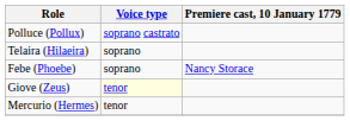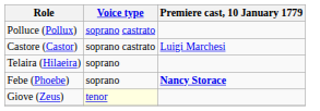 <table class="wikitable">
 <tr>
 <th>Role</th>
 <th><a href='#'>Voice type</a></th>
 <th>Premiere cast, 10 January 1779</th>
 </tr>
 <tr>
 <td>Polluce (<a href='#'>Pollux</a>)</td>
 <td><a href='#'>soprano</a> <a href='#'>castrato</a></td>
 <td></td>
 </tr>
 <tr>
+<td>Castore (<a href='#'>Castor</a>)</td>
+<td>soprano castrato</td>
+<td><a href='#'>Luigi Marchesi</a></td>
+</tr>
+<tr>
 <td>Telaira (<a href='#'>Hilaeira</a>)</td>
 <td>soprano</td>
 <td></td>
 </tr>
 <tr>
 <td>Febe (<a href='#'>Phoebe</a>)</td>
 <td>soprano</td>
-<td><a href='#'>Nancy Storace</a></td>
+<td><strong><a href='#'>Nancy Storace</a></strong></td>
 </tr>
 <tr>
 <td>Giove (<a href='#'>Zeus</a>)</td>
 <td style="background: lightyellow;"><a href='#'>tenor</a></td>
 <td></td>
 </tr>
 <tr>
-<td>Mercurio (<a href='#'>Hermes</a>)</td>
-<td>tenor</td>
-<td></td>
-</tr>
-<tr>
 </tr>
 </table>
